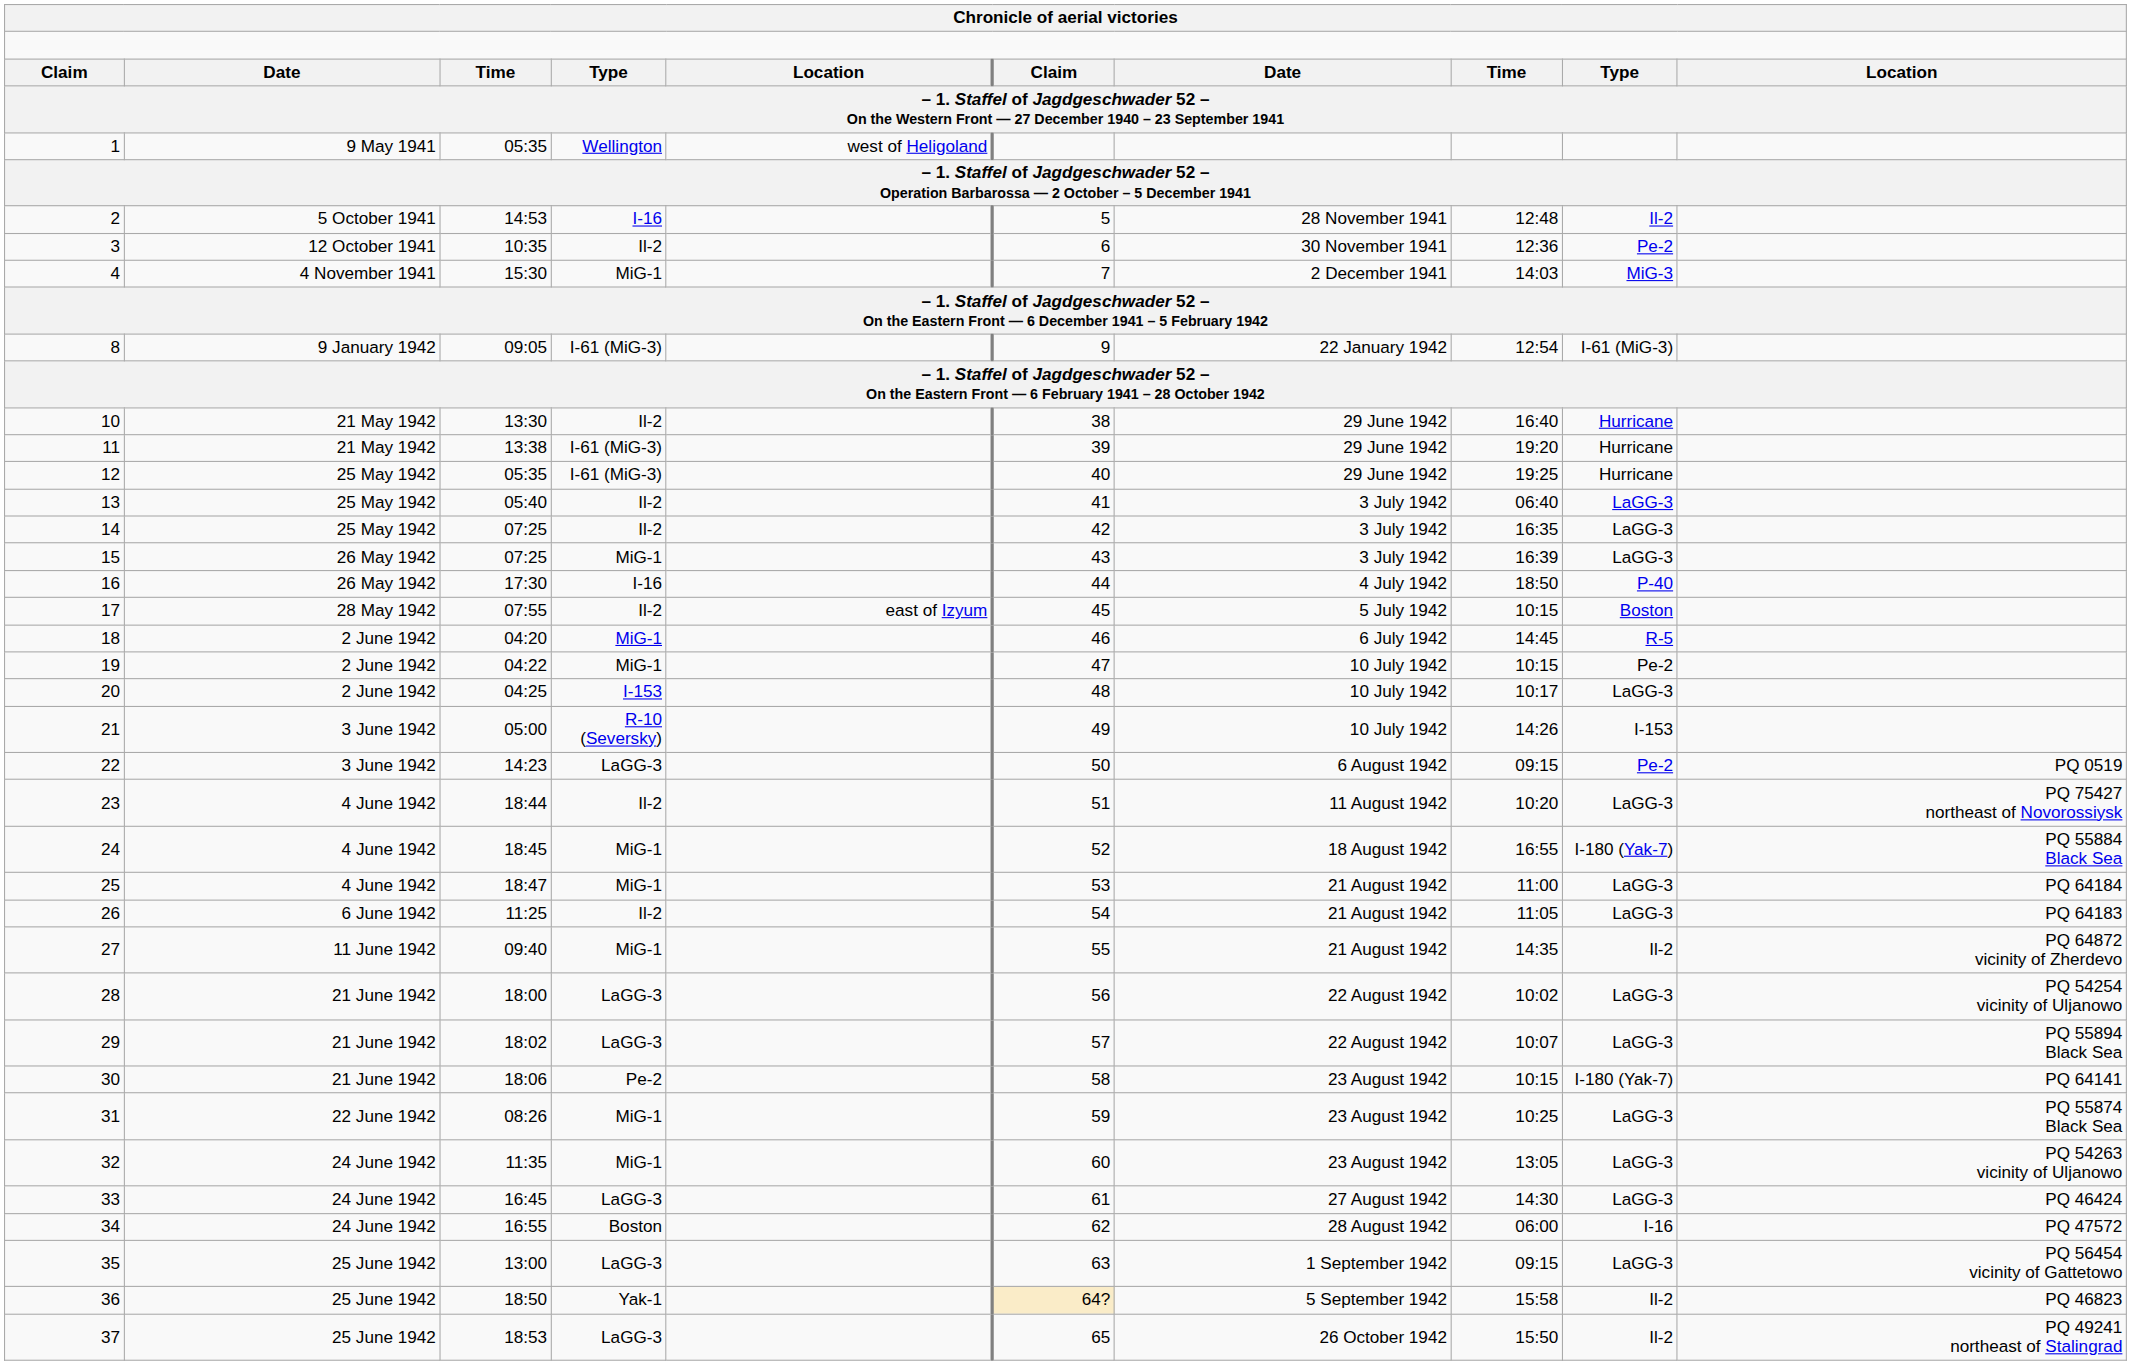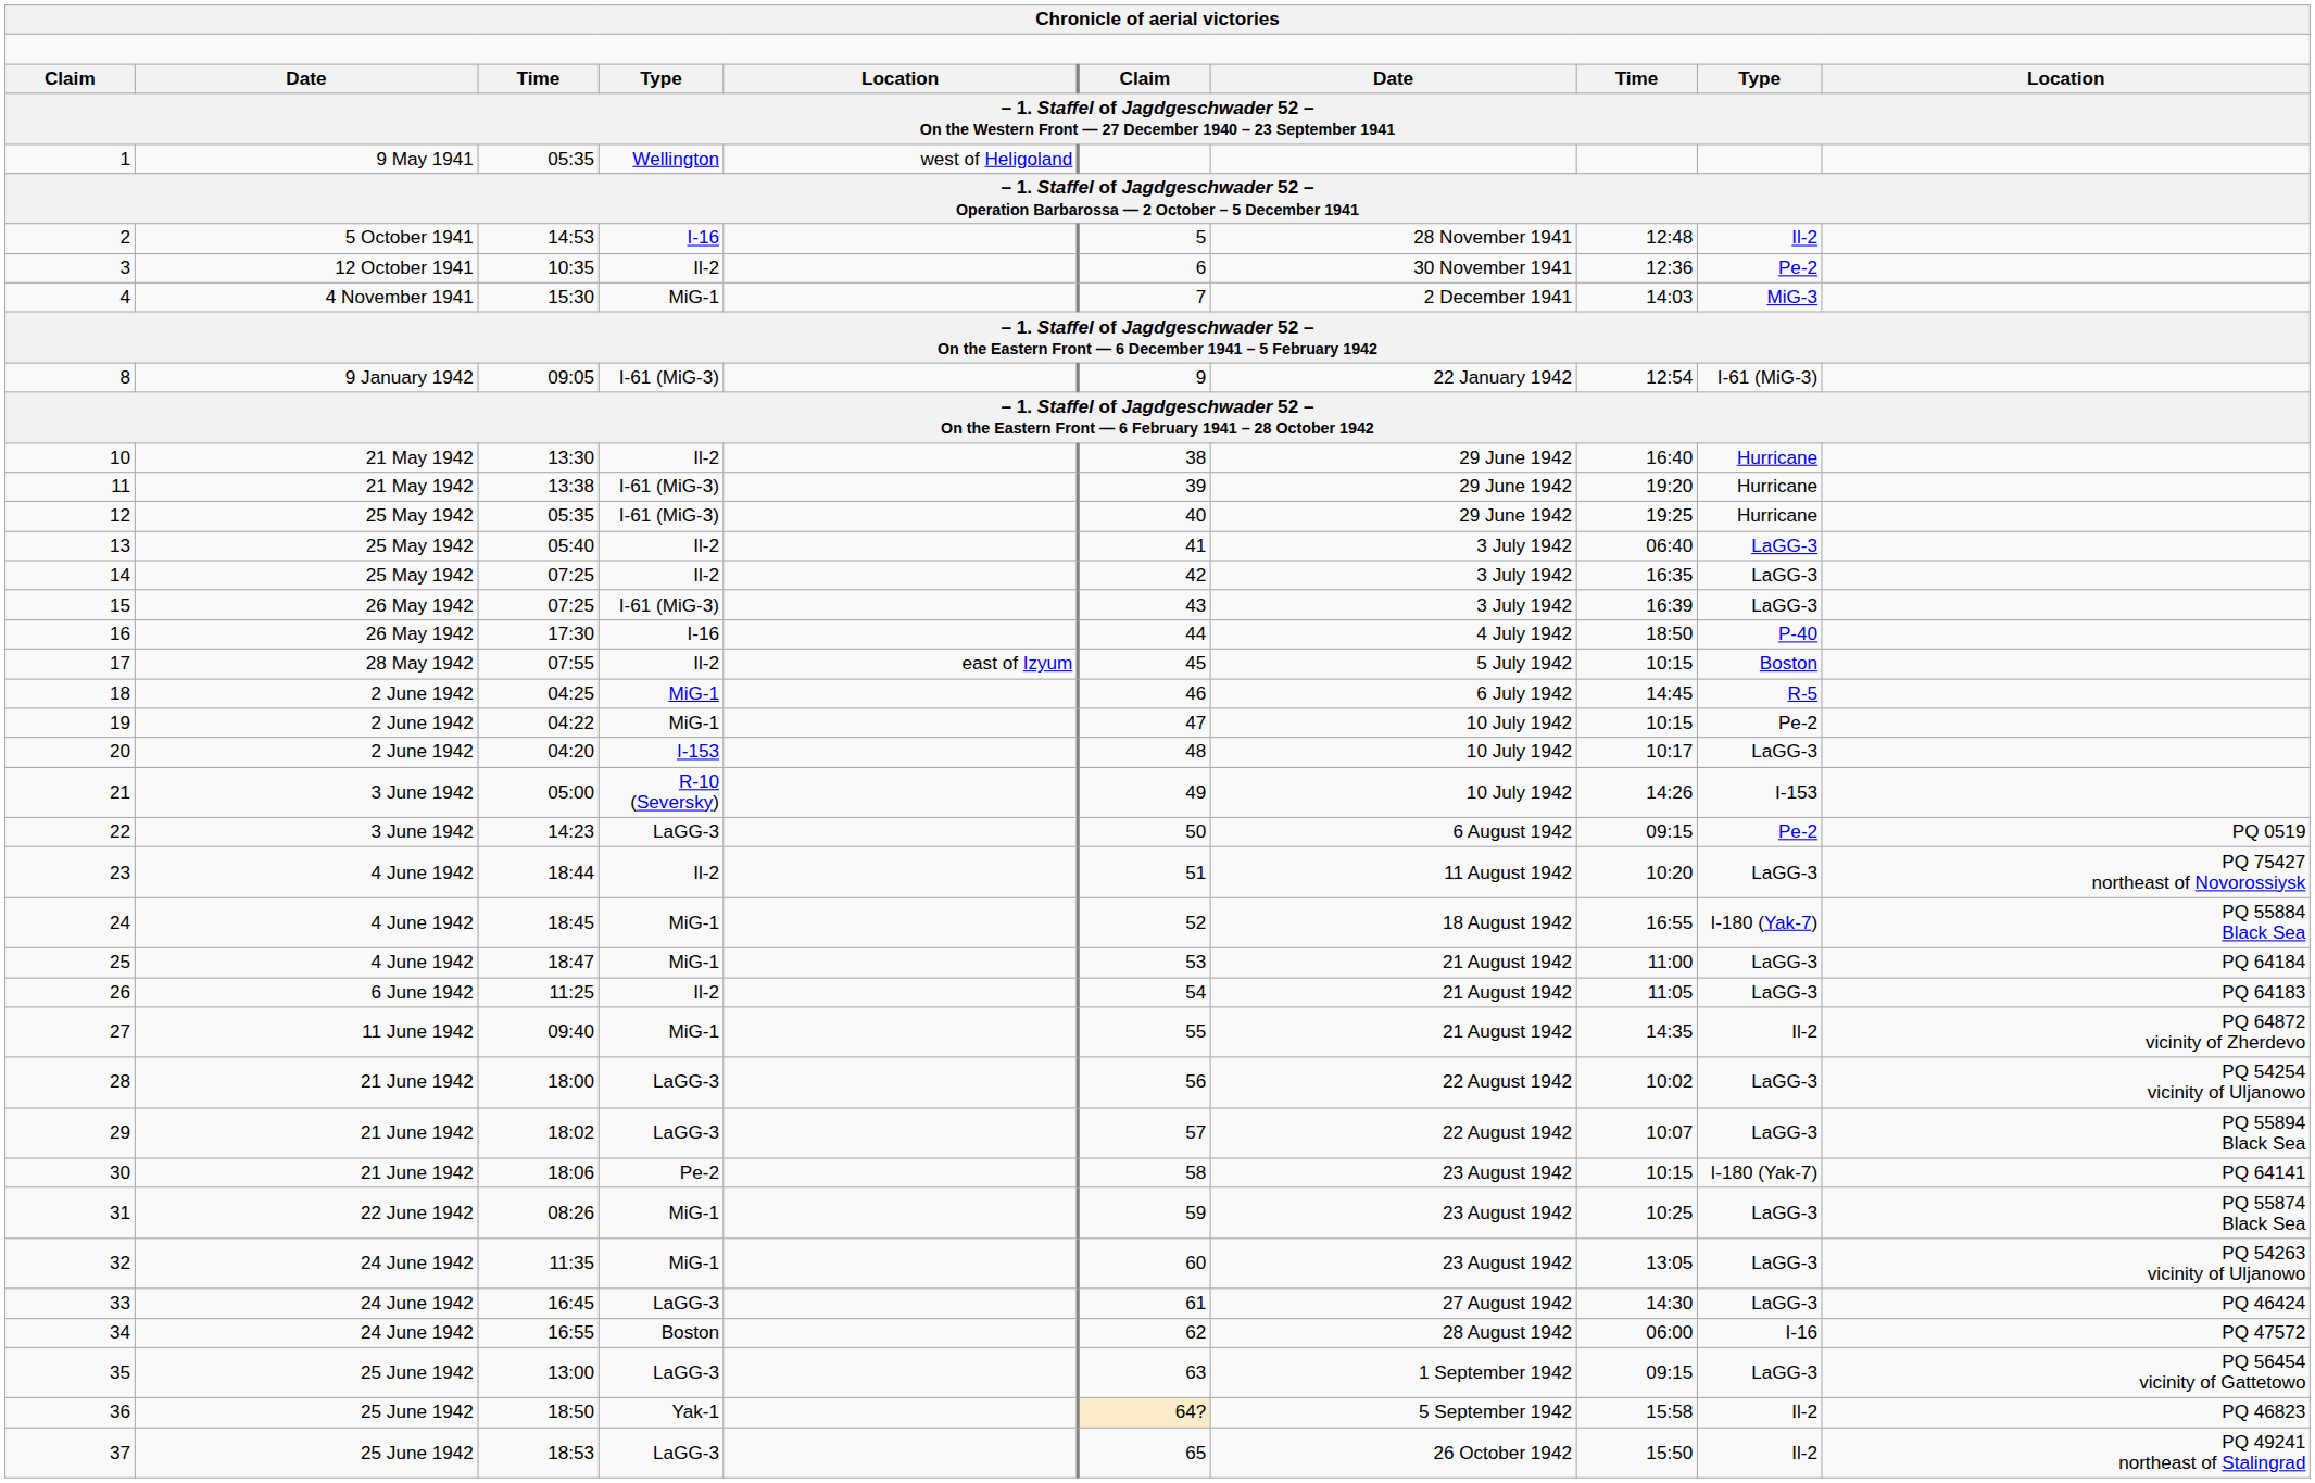 <table class="wikitable plainrowheaders collapsible" style="margin-left: auto; margin-right: auto; border: none; text-align:right; width: 100%;">
 <tr>
 <th colspan="10">Chronicle of aerial victories</th>
 </tr>
 <tr>
 <td colspan="10" style="text-align: left;"><br></td>
 </tr>
 <tr>
 <th scope="col">Claim</th>
 <th scope="col">Date</th>
 <th scope="col">Time</th>
 <th scope="col" width="100px">Type</th>
 <th scope="col">Location</th>
 <th scope="col" style="border-left: 3px solid grey;">Claim</th>
 <th scope="col">Date</th>
 <th scope="col">Time</th>
 <th scope="col" width="100px">Type</th>
 <th scope="col">Location</th>
 </tr>
 <tr>
 <th colspan="10">– 1. <em>Staffel</em> of <em>Jagdgeschwader</em> 52 –<br><small>On the Western Front — 27 December 1940 – 23 September 1941</small></th>
 </tr>
 <tr>
 <td>1</td>
 <td>9 May 1941</td>
 <td>05:35</td>
 <td><a href='#'>Wellington</a></td>
 <td> west of <a href='#'>Heligoland</a></td>
 <td style="border-left: 3px solid grey;"></td>
 <td></td>
 <td></td>
 <td></td>
 <td></td>
 </tr>
 <tr>
 <th colspan="10">– 1. <em>Staffel</em> of <em>Jagdgeschwader</em> 52 –<br><small>Operation Barbarossa — 2 October – 5 December 1941</small></th>
 </tr>
 <tr>
 <td>2</td>
 <td>5 October 1941</td>
 <td>14:53</td>
 <td><a href='#'>I-16</a></td>
 <td></td>
 <td style="border-left: 3px solid grey;">5</td>
 <td>28 November 1941</td>
 <td>12:48</td>
 <td><a href='#'>Il-2</a></td>
 <td></td>
 </tr>
 <tr>
 <td>3</td>
 <td>12 October 1941</td>
 <td>10:35</td>
 <td>Il-2</td>
 <td></td>
 <td style="border-left: 3px solid grey;">6</td>
 <td>30 November 1941</td>
 <td>12:36</td>
 <td><a href='#'>Pe-2</a></td>
 <td></td>
 </tr>
 <tr>
 <td>4</td>
 <td>4 November 1941</td>
 <td>15:30</td>
 <td>MiG-1</td>
 <td></td>
 <td style="border-left: 3px solid grey;">7</td>
 <td>2 December 1941</td>
 <td>14:03</td>
 <td><a href='#'>MiG-3</a></td>
 <td></td>
 </tr>
 <tr>
 <th colspan="10">– 1. <em>Staffel</em> of <em>Jagdgeschwader</em> 52 –<br><small>On the Eastern Front — 6 December 1941 – 5 February 1942</small></th>
 </tr>
 <tr>
 <td>8</td>
 <td>9 January 1942</td>
 <td>09:05</td>
 <td>I-61 (MiG-3)</td>
 <td></td>
 <td style="border-left: 3px solid grey;">9</td>
 <td>22 January 1942</td>
 <td>12:54</td>
 <td>I-61 (MiG-3)</td>
 <td></td>
 </tr>
 <tr>
 <th colspan="10">– 1. <em>Staffel</em> of <em>Jagdgeschwader</em> 52 –<br><small>On the Eastern Front — 6 February 1941 – 28 October 1942</small></th>
 </tr>
 <tr>
 <td>10</td>
 <td>21 May 1942</td>
 <td>13:30</td>
 <td>Il-2</td>
 <td></td>
 <td style="border-left: 3px solid grey;">38</td>
 <td>29 June 1942</td>
 <td>16:40</td>
 <td><a href='#'>Hurricane</a></td>
 <td></td>
 </tr>
 <tr>
 <td>11</td>
 <td>21 May 1942</td>
 <td>13:38</td>
 <td>I-61 (MiG-3)</td>
 <td></td>
 <td style="border-left: 3px solid grey;">39</td>
 <td>29 June 1942</td>
 <td>19:20</td>
 <td>Hurricane</td>
 <td></td>
 </tr>
 <tr>
 <td>12</td>
 <td>25 May 1942</td>
 <td>05:35</td>
 <td>I-61 (MiG-3)</td>
 <td></td>
 <td style="border-left: 3px solid grey;">40</td>
 <td>29 June 1942</td>
 <td>19:25</td>
 <td>Hurricane</td>
 <td></td>
 </tr>
 <tr>
 <td>13</td>
 <td>25 May 1942</td>
 <td>05:40</td>
 <td>Il-2</td>
 <td></td>
 <td style="border-left: 3px solid grey;">41</td>
 <td>3 July 1942</td>
 <td>06:40</td>
 <td><a href='#'>LaGG-3</a></td>
 <td></td>
 </tr>
 <tr>
 <td>14</td>
 <td>25 May 1942</td>
 <td>07:25</td>
 <td>Il-2</td>
 <td></td>
 <td style="border-left: 3px solid grey;">42</td>
 <td>3 July 1942</td>
 <td>16:35</td>
 <td>LaGG-3</td>
 <td></td>
 </tr>
 <tr>
 <td>15</td>
 <td>26 May 1942</td>
 <td>07:25</td>
-<td>MiG-1</td>
+<td>I-61 (MiG-3)</td>
 <td></td>
 <td style="border-left: 3px solid grey;">43</td>
 <td>3 July 1942</td>
 <td>16:39</td>
 <td>LaGG-3</td>
 <td></td>
 </tr>
 <tr>
 <td>16</td>
 <td>26 May 1942</td>
 <td>17:30</td>
 <td>I-16</td>
 <td></td>
 <td style="border-left: 3px solid grey;">44</td>
 <td>4 July 1942</td>
 <td>18:50</td>
 <td><a href='#'>P-40</a></td>
 <td></td>
 </tr>
 <tr>
 <td>17</td>
 <td>28 May 1942</td>
 <td>07:55</td>
 <td>Il-2</td>
 <td> east of <a href='#'>Izyum</a></td>
 <td style="border-left: 3px solid grey;">45</td>
 <td>5 July 1942</td>
 <td>10:15</td>
 <td><a href='#'>Boston</a></td>
 <td></td>
 </tr>
 <tr>
 <td>18</td>
 <td>2 June 1942</td>
-<td>04:20</td>
+<td>04:25</td>
 <td><a href='#'>MiG-1</a></td>
 <td></td>
 <td style="border-left: 3px solid grey;">46</td>
 <td>6 July 1942</td>
 <td>14:45</td>
 <td><a href='#'>R-5</a></td>
 <td></td>
 </tr>
 <tr>
 <td>19</td>
 <td>2 June 1942</td>
 <td>04:22</td>
 <td>MiG-1</td>
 <td></td>
 <td style="border-left: 3px solid grey;">47</td>
 <td>10 July 1942</td>
 <td>10:15</td>
 <td>Pe-2</td>
 <td></td>
 </tr>
 <tr>
 <td>20</td>
 <td>2 June 1942</td>
-<td>04:25</td>
+<td>04:20</td>
 <td><a href='#'>I-153</a></td>
 <td></td>
 <td style="border-left: 3px solid grey;">48</td>
 <td>10 July 1942</td>
 <td>10:17</td>
 <td>LaGG-3</td>
 <td></td>
 </tr>
 <tr>
 <td>21</td>
 <td>3 June 1942</td>
 <td>05:00</td>
 <td><a href='#'>R-10</a> (<a href='#'>Seversky</a>)</td>
 <td></td>
 <td style="border-left: 3px solid grey;">49</td>
 <td>10 July 1942</td>
 <td>14:26</td>
 <td>I-153</td>
 <td></td>
 </tr>
 <tr>
 <td>22</td>
 <td>3 June 1942</td>
 <td>14:23</td>
 <td>LaGG-3</td>
 <td></td>
 <td style="border-left: 3px solid grey;">50</td>
 <td>6 August 1942</td>
 <td>09:15</td>
 <td><a href='#'>Pe-2</a></td>
 <td>PQ 0519</td>
 </tr>
 <tr>
 <td>23</td>
 <td>4 June 1942</td>
 <td>18:44</td>
 <td>Il-2</td>
 <td></td>
 <td style="border-left: 3px solid grey;">51</td>
 <td>11 August 1942</td>
 <td>10:20</td>
 <td>LaGG-3</td>
 <td>PQ 75427<br>northeast of <a href='#'>Novorossiysk</a></td>
 </tr>
 <tr>
 <td>24</td>
 <td>4 June 1942</td>
 <td>18:45</td>
 <td>MiG-1</td>
 <td></td>
 <td style="border-left: 3px solid grey;">52</td>
 <td>18 August 1942</td>
 <td>16:55</td>
 <td>I-180 (<a href='#'>Yak-7</a>)</td>
 <td>PQ 55884<br><a href='#'>Black Sea</a></td>
 </tr>
 <tr>
 <td>25</td>
 <td>4 June 1942</td>
 <td>18:47</td>
 <td>MiG-1</td>
 <td></td>
 <td style="border-left: 3px solid grey;">53</td>
 <td>21 August 1942</td>
 <td>11:00</td>
 <td>LaGG-3</td>
 <td>PQ 64184</td>
 </tr>
 <tr>
 <td>26</td>
 <td>6 June 1942</td>
 <td>11:25</td>
 <td>Il-2</td>
 <td></td>
 <td style="border-left: 3px solid grey;">54</td>
 <td>21 August 1942</td>
 <td>11:05</td>
 <td>LaGG-3</td>
 <td>PQ 64183</td>
 </tr>
 <tr>
 <td>27</td>
 <td>11 June 1942</td>
 <td>09:40</td>
 <td>MiG-1</td>
 <td></td>
 <td style="border-left: 3px solid grey;">55</td>
 <td>21 August 1942</td>
 <td>14:35</td>
 <td>Il-2</td>
 <td>PQ 64872<br>vicinity of Zherdevo</td>
 </tr>
 <tr>
 <td>28</td>
 <td>21 June 1942</td>
 <td>18:00</td>
 <td>LaGG-3</td>
 <td></td>
 <td style="border-left: 3px solid grey;">56</td>
 <td>22 August 1942</td>
 <td>10:02</td>
 <td>LaGG-3</td>
 <td>PQ 54254<br>vicinity of Uljanowo</td>
 </tr>
 <tr>
 <td>29</td>
 <td>21 June 1942</td>
 <td>18:02</td>
 <td>LaGG-3</td>
 <td></td>
 <td style="border-left: 3px solid grey;">57</td>
 <td>22 August 1942</td>
 <td>10:07</td>
 <td>LaGG-3</td>
 <td>PQ 55894<br>Black Sea</td>
 </tr>
 <tr>
 <td>30</td>
 <td>21 June 1942</td>
 <td>18:06</td>
 <td>Pe-2</td>
 <td></td>
 <td style="border-left: 3px solid grey;">58</td>
 <td>23 August 1942</td>
 <td>10:15</td>
 <td>I-180 (Yak-7)</td>
 <td>PQ 64141</td>
 </tr>
 <tr>
 <td>31</td>
 <td>22 June 1942</td>
 <td>08:26</td>
 <td>MiG-1</td>
 <td></td>
 <td style="border-left: 3px solid grey;">59</td>
 <td>23 August 1942</td>
 <td>10:25</td>
 <td>LaGG-3</td>
 <td>PQ 55874<br>Black Sea</td>
 </tr>
 <tr>
 <td>32</td>
 <td>24 June 1942</td>
 <td>11:35</td>
 <td>MiG-1</td>
 <td></td>
 <td style="border-left: 3px solid grey;">60</td>
 <td>23 August 1942</td>
 <td>13:05</td>
 <td>LaGG-3</td>
 <td>PQ 54263<br>vicinity of Uljanowo</td>
 </tr>
 <tr>
 <td>33</td>
 <td>24 June 1942</td>
 <td>16:45</td>
 <td>LaGG-3</td>
 <td></td>
 <td style="border-left: 3px solid grey;">61</td>
 <td>27 August 1942</td>
 <td>14:30</td>
 <td>LaGG-3</td>
 <td>PQ 46424</td>
 </tr>
 <tr>
 <td>34</td>
 <td>24 June 1942</td>
 <td>16:55</td>
 <td>Boston</td>
 <td></td>
 <td style="border-left: 3px solid grey;">62</td>
 <td>28 August 1942</td>
 <td>06:00</td>
 <td>I-16</td>
 <td>PQ 47572</td>
 </tr>
 <tr>
 <td>35</td>
 <td>25 June 1942</td>
 <td>13:00</td>
 <td>LaGG-3</td>
 <td></td>
 <td style="border-left: 3px solid grey;">63</td>
 <td>1 September 1942</td>
 <td>09:15</td>
 <td>LaGG-3</td>
 <td>PQ 56454<br>vicinity of Gattetowo</td>
 </tr>
 <tr>
 <td>36</td>
 <td>25 June 1942</td>
 <td>18:50</td>
 <td>Yak-1</td>
 <td></td>
 <td style="border-left: 3px solid grey; background:#faecc8">64?</td>
 <td>5 September 1942</td>
 <td>15:58</td>
 <td>Il-2</td>
 <td>PQ 46823</td>
 </tr>
 <tr>
 <td>37</td>
 <td>25 June 1942</td>
 <td>18:53</td>
 <td>LaGG-3</td>
 <td></td>
 <td style="border-left: 3px solid grey;">65</td>
 <td>26 October 1942</td>
 <td>15:50</td>
 <td>Il-2</td>
 <td>PQ 49241<br> northeast of <a href='#'>Stalingrad</a></td>
 </tr>
 </table>
